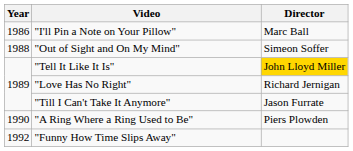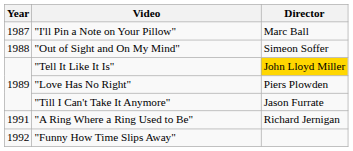 <table class="wikitable plainrowheaders">
 <tr>
 <th>Year</th>
 <th style="width:20em;">Video</th>
 <th>Director</th>
 </tr>
 <tr>
-<td>1986</td>
+<td>1987</td>
 <td>"I'll Pin a Note on Your Pillow"</td>
 <td>Marc Ball</td>
 </tr>
 <tr>
 <td>1988</td>
 <td>"Out of Sight and On My Mind"</td>
 <td>Simeon Soffer</td>
 </tr>
 <tr>
 <td rowspan="3">1989</td>
 <td>"Tell It Like It Is"</td>
 <td style="background: gold;">John Lloyd Miller</td>
 </tr>
 <tr>
 <td>"Love Has No Right"</td>
-<td>Richard Jernigan</td>
+<td>Piers Plowden</td>
 </tr>
 <tr>
 <td>"Till I Can't Take It Anymore"</td>
 <td>Jason Furrate</td>
 </tr>
 <tr>
-<td>1990</td>
+<td>1991</td>
 <td>"A Ring Where a Ring Used to Be"</td>
-<td>Piers Plowden</td>
+<td>Richard Jernigan</td>
 </tr>
 <tr>
 <td>1992</td>
 <td>"Funny How Time Slips Away"</td>
 <td></td>
 </tr>
 </table>
